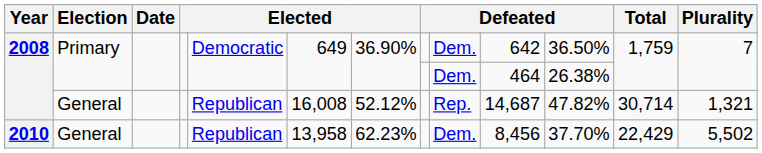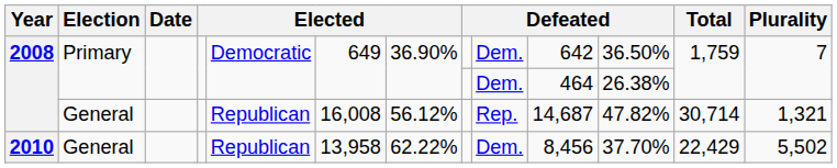 <table class="wikitable">
 <tr>
 <th>Year</th>
 <th>Election</th>
 <th>Date</th>
 <th colspan="4">Elected</th>
 <th colspan="4">Defeated</th>
 <th>Total</th>
 <th>Plurality</th>
 </tr>
 <tr>
 <th rowspan="3" valign="top"><a href='#'>2008</a></th>
 <td rowspan="2" valign="top">Primary</td>
 <td rowspan="2" valign="top"></td>
 <td rowspan="2" valign="top"></td>
 <td valign="top" rowspan="2" ><a href='#'>Democratic</a></td>
 <td rowspan="2" align="right" valign="top">649</td>
 <td rowspan="2" align="right" valign="top">36.90%</td>
 <td valign="top"></td>
 <td valign="top" ><a href='#'>Dem.</a></td>
 <td align="right" valign="top">642</td>
 <td align="right" valign="top">36.50%</td>
 <td rowspan="2" align="right" valign="top">1,759</td>
 <td rowspan="2" align="right" valign="top">7</td>
 </tr>
 <tr>
 <td valign="top"></td>
 <td valign="top" ><a href='#'>Dem.</a></td>
 <td align="right" valign="top">464</td>
 <td align="right" valign="top">26.38%</td>
 </tr>
 <tr>
 <td valign="top">General</td>
 <td valign="top"></td>
 <td valign="top"></td>
 <td valign="top" ><a href='#'>Republican</a></td>
 <td align="right" valign="top">16,008</td>
-<td align="right" valign="top">52.12%</td>
+<td align="right" valign="top">56.12%</td>
 <td valign="top"></td>
 <td valign="top" ><a href='#'>Rep.</a></td>
 <td align="right" valign="top">14,687</td>
 <td align="right" valign="top">47.82%</td>
 <td align="right" valign="top">30,714</td>
 <td align="right" valign="top">1,321</td>
 </tr>
 <tr>
 <th valign="top"><a href='#'>2010</a></th>
 <td valign="top">General</td>
 <td valign="top"></td>
 <td valign="top"></td>
 <td valign="top" ><a href='#'>Republican</a></td>
 <td align="right" valign="top">13,958</td>
-<td align="right" valign="top">62.23%</td>
+<td align="right" valign="top">62.22%</td>
 <td valign="top"></td>
 <td valign="top" ><a href='#'>Dem.</a></td>
 <td align="right" valign="top">8,456</td>
 <td align="right" valign="top">37.70%</td>
 <td align="right" valign="top">22,429</td>
 <td align="right" valign="top">5,502</td>
 </tr>
 </table>
